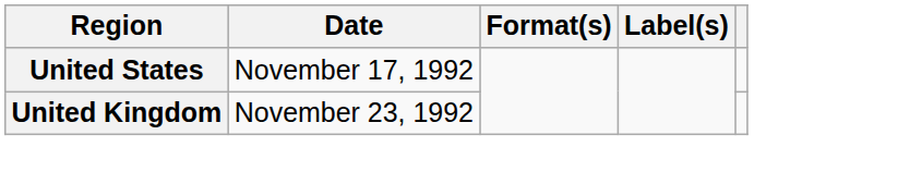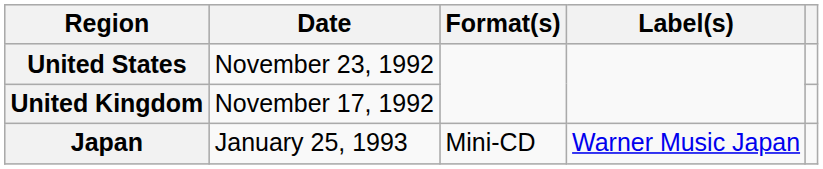 <table class="wikitable plainrowheaders">
 <tr>
 <th scope="col">Region</th>
 <th scope="col">Date</th>
 <th scope="col">Format(s)</th>
 <th scope="col">Label(s)</th>
 <th scope="col"></th>
 </tr>
 <tr>
 <th scope="row">United States</th>
-<td>November 17, 1992</td>
+<td>November 23, 1992</td>
 <td rowspan="2"></td>
 <td rowspan="2"></td>
 <td></td>
 </tr>
 <tr>
 <th scope="row">United Kingdom</th>
-<td>November 23, 1992</td>
+<td>November 17, 1992</td>
+<td></td>
+</tr>
+<tr>
+<th scope="row">Japan</th>
+<td>January 25, 1993</td>
+<td>Mini-CD</td>
+<td><a href='#'>Warner Music Japan</a></td>
 <td></td>
 </tr>
 </table>
